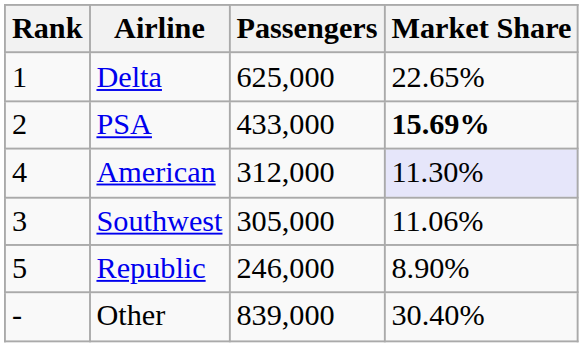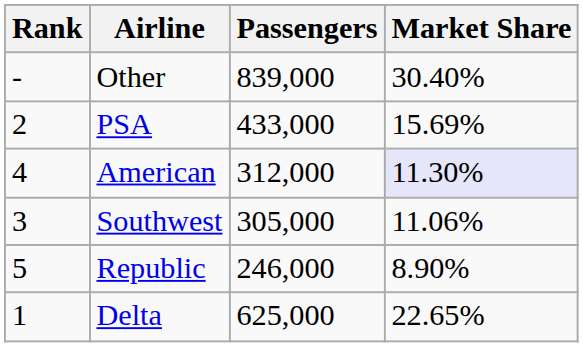 <table class="wikitable">
 <tr>
 <th>Rank</th>
 <th>Airline</th>
 <th>Passengers</th>
 <th>Market Share</th>
 </tr>
 <tr>
-<td>1</td>
-<td><a href='#'>Delta</a></td>
-<td>625,000</td>
-<td>22.65%</td>
+<td>-</td>
+<td>Other</td>
+<td>839,000</td>
+<td>30.40%</td>
 </tr>
 <tr>
 <td>2</td>
 <td><a href='#'>PSA</a></td>
 <td>433,000</td>
-<td><strong>15.69%</strong></td>
+<td>15.69%</td>
 </tr>
 <tr>
 <td>4</td>
 <td><a href='#'>American</a></td>
 <td>312,000</td>
 <td style="background: lavender;">11.30%</td>
 </tr>
 <tr>
 <td>3</td>
 <td><a href='#'>Southwest</a></td>
 <td>305,000</td>
 <td>11.06%</td>
 </tr>
 <tr>
 <td>5</td>
 <td><a href='#'>Republic</a></td>
 <td>246,000</td>
 <td>8.90%</td>
 </tr>
 <tr>
-<td>-</td>
-<td>Other</td>
-<td>839,000</td>
-<td>30.40%</td>
+<td>1</td>
+<td><a href='#'>Delta</a></td>
+<td>625,000</td>
+<td>22.65%</td>
 </tr>
 </table>
